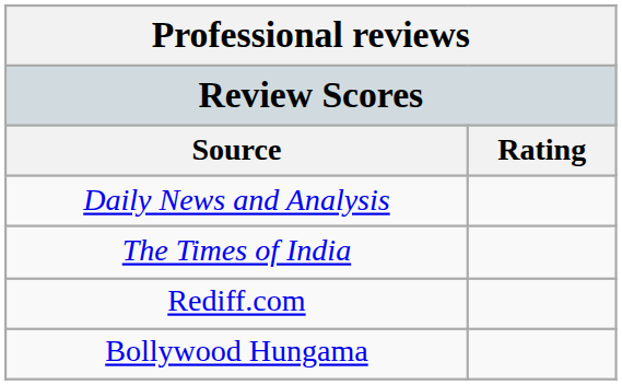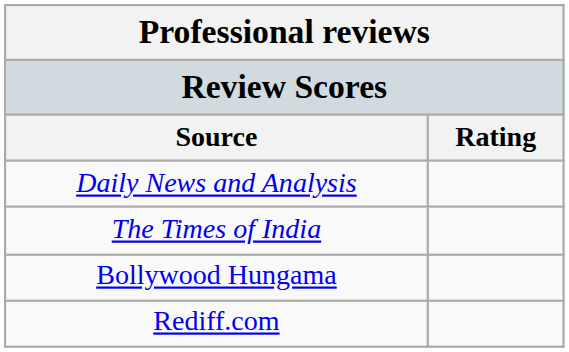 <table class="wikitable floatright" style="width:20em; font-size: 80%; text-align: center;">
 <tr>
 <th colspan="2" style="font-size:120%;">Professional reviews</th>
 </tr>
 <tr>
 <th colspan="2" style="background:#d1dbdf; font-size:120%;">Review Scores</th>
 </tr>
 <tr>
 <th>Source</th>
 <th>Rating</th>
 </tr>
 <tr>
 <td><em><a href='#'>Daily News and Analysis</a></em></td>
 <td></td>
 </tr>
 <tr>
 <td><em><a href='#'>The Times of India</a></em></td>
 <td></td>
 </tr>
 <tr>
+<td><a href='#'>Bollywood Hungama</a></td>
+<td></td>
+</tr>
+<tr>
 <td><a href='#'>Rediff.com</a></td>
 <td></td>
 </tr>
-<tr>
-<td><a href='#'>Bollywood Hungama</a></td>
-<td></td>
-</tr>
 </table>
